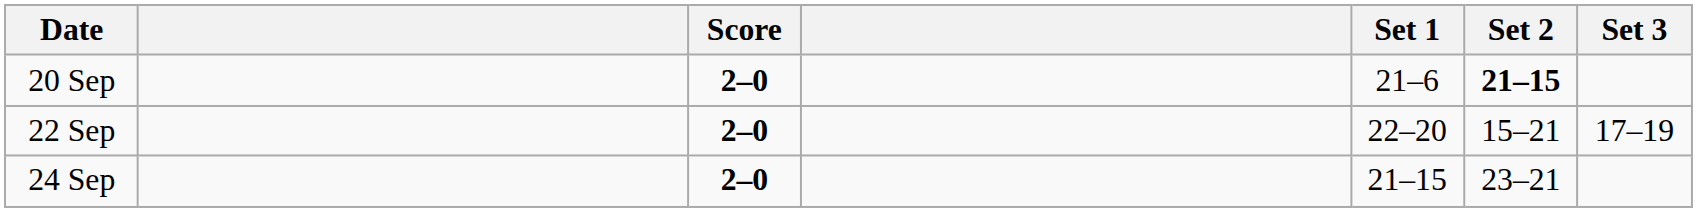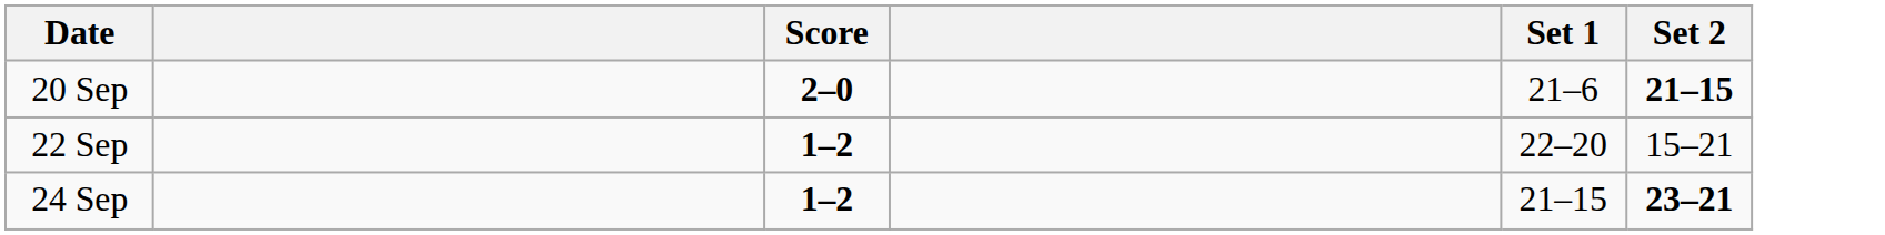 <table class="wikitable" style="text-align: center;">
 <tr>
 <th width="60">Date</th>
 <th align="right" width="270"></th>
 <th width="50">Score</th>
 <th align="left" width="270"></th>
 <th width="50">Set 1</th>
 <th width="50">Set 2</th>
-<th width="50">Set 3</th>
 </tr>
 <tr>
 <td>20 Sep</td>
 <td align=left><strong></strong></td>
 <td align=center><strong>2–0</strong></td>
 <td align=left></td>
 <td>21–6</td>
 <td><strong>21–15</strong></td>
-<td></td>
 </tr>
 <tr>
 <td>22 Sep</td>
 <td align=left></td>
-<td align=center><strong>2–0</strong></td>
+<td align=center><strong>1–2</strong></td>
 <td align=left><strong></strong></td>
 <td>22–20</td>
 <td>15–21</td>
-<td>17–19</td>
 </tr>
 <tr>
 <td>24 Sep</td>
 <td align=left><strong></strong></td>
-<td align=center><strong>2–0</strong></td>
+<td align=center><strong>1–2</strong></td>
 <td align=left></td>
 <td>21–15</td>
-<td>23–21</td>
-<td></td>
+<td><strong>23–21</strong></td>
 </tr>
 </table>
